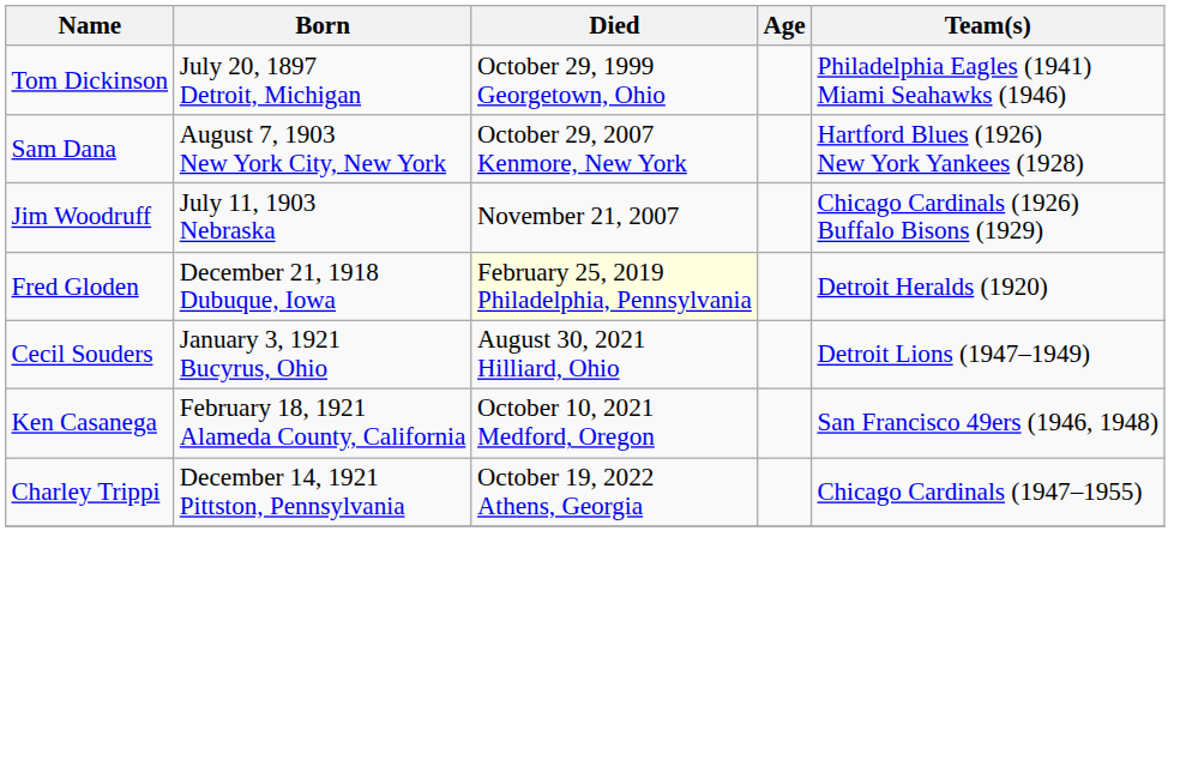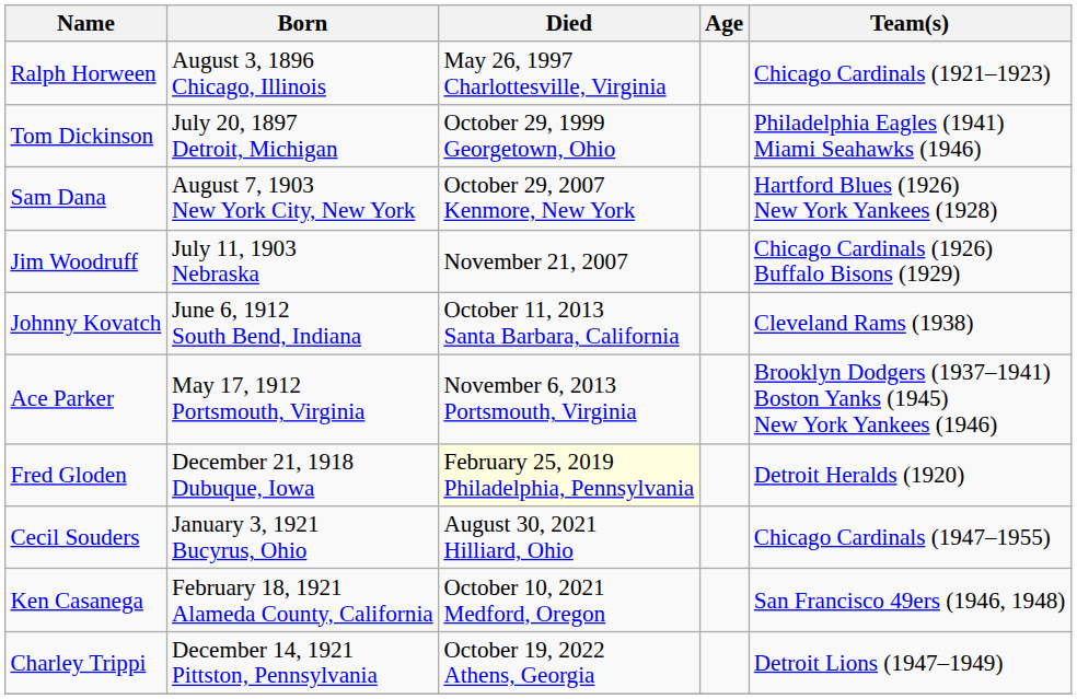 <table class="wikitable sortable" style="text-align: left;">
 <tr>
 <th scope="col">Name</th>
 <th scope="col" class="unsortable">Born</th>
 <th scope="col" class="unsortable">Died</th>
 <th scope="col">Age</th>
 <th scope="col" class="unsortable">Team(s)</th>
+</tr>
+<tr>
+<td data-sort-value="Horween, Ralph"><a href='#'>Ralph Horween</a></td>
+<td>August 3, 1896<br><a href='#'>Chicago, Illinois</a></td>
+<td>May 26, 1997<br><a href='#'>Charlottesville, Virginia</a></td>
+<td></td>
+<td><a href='#'>Chicago Cardinals</a> (1921–1923)</td>
 </tr>
 <tr>
 <td data-sort-value="Dickinson, Tom"><a href='#'>Tom Dickinson</a></td>
 <td>July 20, 1897<br><a href='#'>Detroit, Michigan</a></td>
 <td>October 29, 1999<br><a href='#'>Georgetown, Ohio</a></td>
 <td></td>
 <td><a href='#'>Philadelphia Eagles</a> (1941)<br><a href='#'>Miami Seahawks</a> (1946)</td>
 </tr>
 <tr>
 <td data-sort-value="Dana, Sam"><a href='#'>Sam Dana</a></td>
 <td>August 7, 1903<br><a href='#'>New York City, New York</a></td>
 <td>October 29, 2007<br><a href='#'>Kenmore, New York</a></td>
 <td></td>
 <td><a href='#'>Hartford Blues</a> (1926)<br><a href='#'>New York Yankees</a> (1928)</td>
 </tr>
 <tr>
 <td data-sort-value="Woodruff, Jim"><a href='#'>Jim Woodruff</a></td>
 <td>July 11, 1903<br><a href='#'>Nebraska</a></td>
 <td>November 21, 2007<br></td>
 <td></td>
 <td><a href='#'>Chicago Cardinals</a> (1926)<br><a href='#'>Buffalo Bisons</a> (1929)</td>
 </tr>
 <tr>
+<td data-sort-value="Kovatch, Johnny"><a href='#'>Johnny Kovatch</a></td>
+<td>June 6, 1912<br><a href='#'>South Bend, Indiana</a></td>
+<td>October 11, 2013<br><a href='#'>Santa Barbara, California</a></td>
+<td></td>
+<td><a href='#'>Cleveland Rams</a> (1938)</td>
+</tr>
+<tr>
+<td data-sort-value="Parker, Ace"><a href='#'>Ace Parker</a></td>
+<td>May 17, 1912<br><a href='#'>Portsmouth, Virginia</a></td>
+<td>November 6, 2013<br><a href='#'>Portsmouth, Virginia</a></td>
+<td></td>
+<td><a href='#'>Brooklyn Dodgers</a> (1937–1941)<br><a href='#'>Boston Yanks</a> (1945)<br><a href='#'>New York Yankees</a> (1946)</td>
+</tr>
+<tr>
 <td data-sort-value="Gloden, Fred"><a href='#'>Fred Gloden</a></td>
 <td>December 21, 1918<br><a href='#'>Dubuque, Iowa</a></td>
 <td style="background: lightyellow;">February 25, 2019<br><a href='#'>Philadelphia, Pennsylvania</a></td>
 <td></td>
 <td><a href='#'>Detroit Heralds</a> (1920)</td>
 </tr>
 <tr>
 <td data-sort-value="Souders, Cecil"><a href='#'>Cecil Souders</a></td>
 <td>January 3, 1921<br><a href='#'>Bucyrus, Ohio</a></td>
 <td>August 30, 2021<br><a href='#'>Hilliard, Ohio</a></td>
 <td></td>
-<td><a href='#'>Detroit Lions</a> (1947–1949)</td>
+<td><a href='#'>Chicago Cardinals</a> (1947–1955)</td>
 </tr>
 <tr>
 <td data-sort-value="Casanega, Ken"><a href='#'>Ken Casanega</a></td>
 <td>February 18, 1921<br><a href='#'>Alameda County, California</a></td>
 <td>October 10, 2021<br><a href='#'>Medford, Oregon</a></td>
 <td></td>
 <td><a href='#'>San Francisco 49ers</a> (1946, 1948)</td>
 </tr>
 <tr>
 <td data-sort-value="Trippi, Charley"><a href='#'>Charley Trippi</a></td>
 <td>December 14, 1921<br><a href='#'>Pittston, Pennsylvania</a></td>
 <td>October 19, 2022<br><a href='#'>Athens, Georgia</a></td>
 <td></td>
-<td><a href='#'>Chicago Cardinals</a> (1947–1955)</td>
+<td><a href='#'>Detroit Lions</a> (1947–1949)</td>
 </tr>
 <tr>
 </tr>
 </table>
